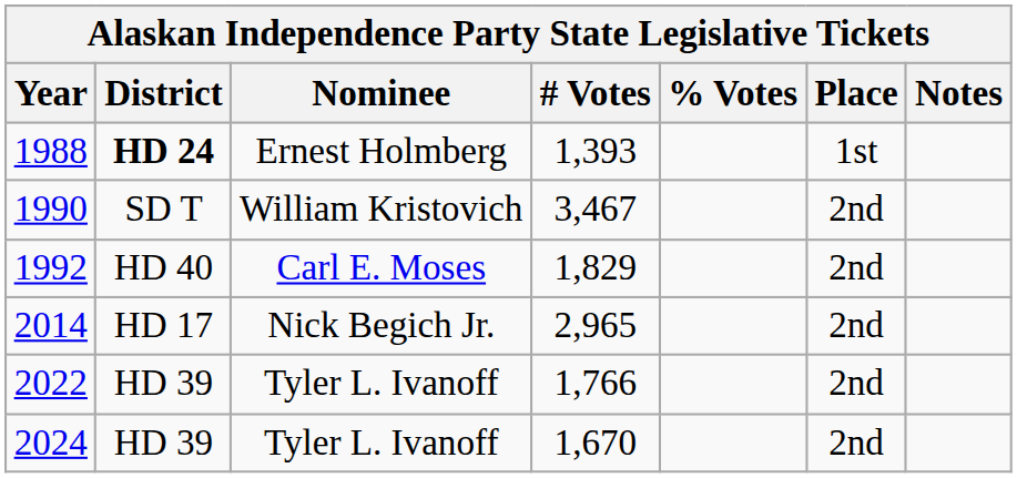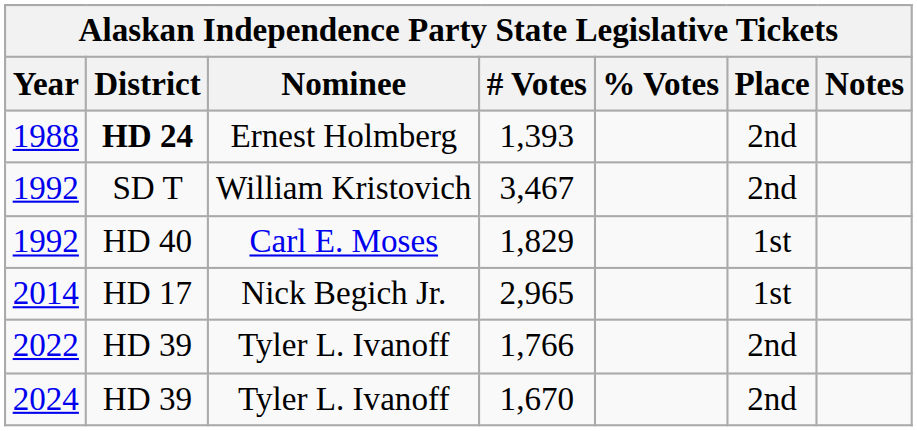 <table class=wikitable style="text-align:center;">
 <tr style="background:lightgrey;">
 <th colspan="9">Alaskan Independence Party State Legislative Tickets</th>
 </tr>
 <tr style="background:lightgrey;">
 <th>Year</th>
 <th>District</th>
 <th>Nominee</th>
 <th># Votes</th>
 <th>% Votes</th>
 <th>Place</th>
 <th>Notes</th>
 </tr>
 <tr>
 <td><a href='#'>1988</a></td>
 <td><strong>HD 24</strong></td>
 <td>Ernest Holmberg</td>
 <td>1,393</td>
 <td></td>
-<td>1st</td>
+<td>2nd</td>
 <td></td>
 </tr>
 <tr>
-<td><a href='#'>1990</a></td>
+<td><a href='#'>1992</a></td>
 <td>SD T</td>
 <td>William Kristovich</td>
 <td>3,467</td>
 <td></td>
 <td>2nd</td>
 <td></td>
 </tr>
 <tr>
 <td><a href='#'>1992</a></td>
 <td>HD 40</td>
 <td><a href='#'>Carl E. Moses</a></td>
 <td>1,829</td>
 <td></td>
-<td>2nd</td>
+<td>1st</td>
 <td></td>
 </tr>
 <tr>
 <td><a href='#'>2014</a></td>
 <td>HD 17</td>
 <td>Nick Begich Jr.</td>
 <td>2,965</td>
 <td></td>
-<td>2nd</td>
+<td>1st</td>
 <td></td>
 </tr>
 <tr>
 <td><a href='#'>2022</a></td>
 <td>HD 39</td>
 <td>Tyler L. Ivanoff</td>
 <td>1,766</td>
 <td></td>
 <td>2nd</td>
 <td></td>
 </tr>
 <tr>
 <td><a href='#'>2024</a></td>
 <td>HD 39</td>
 <td>Tyler L. Ivanoff</td>
 <td>1,670</td>
 <td></td>
 <td>2nd</td>
 <td></td>
 </tr>
 </table>
